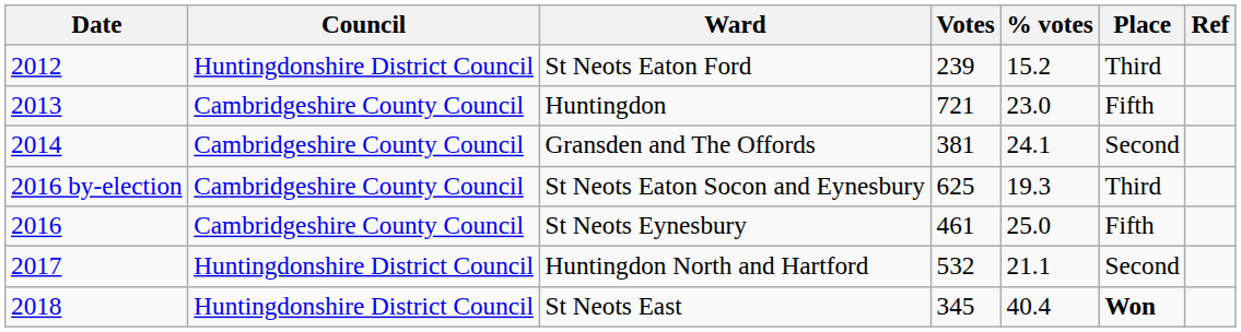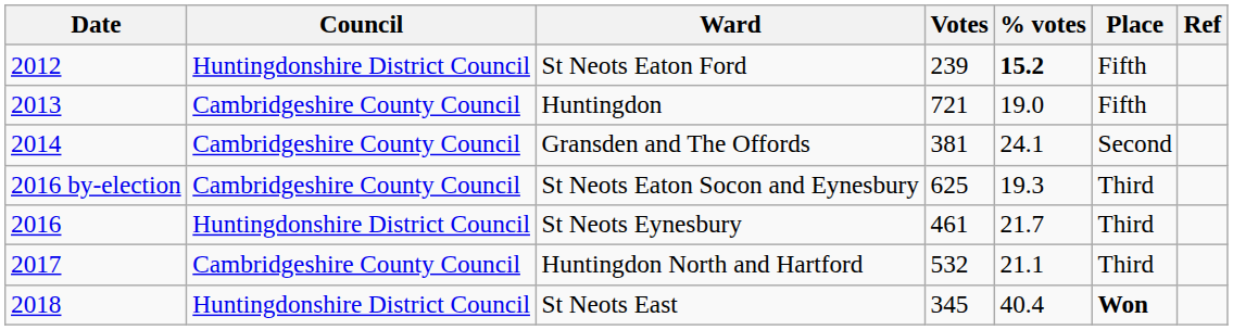 <table class="wikitable">
 <tr>
 <th>Date</th>
 <th>Council</th>
 <th>Ward</th>
 <th>Votes</th>
 <th>% votes</th>
 <th>Place</th>
 <th>Ref</th>
 </tr>
 <tr>
 <td><a href='#'>2012</a></td>
 <td><a href='#'>Huntingdonshire District Council</a></td>
 <td>St Neots Eaton Ford</td>
 <td>239</td>
-<td>15.2</td>
-<td>Third</td>
+<td><strong>15.2</strong></td>
+<td>Fifth</td>
 <td></td>
 </tr>
 <tr>
 <td><a href='#'>2013</a></td>
 <td><a href='#'>Cambridgeshire County Council</a></td>
 <td>Huntingdon</td>
 <td>721</td>
-<td>23.0</td>
+<td>19.0</td>
 <td>Fifth</td>
 <td></td>
 </tr>
 <tr>
 <td><a href='#'>2014</a></td>
 <td><a href='#'>Cambridgeshire County Council</a></td>
 <td>Gransden and The Offords</td>
 <td>381</td>
 <td>24.1</td>
 <td>Second</td>
 <td></td>
 </tr>
 <tr>
 <td><a href='#'>2016 by-election</a></td>
 <td><a href='#'>Cambridgeshire County Council</a></td>
 <td>St Neots Eaton Socon and Eynesbury</td>
 <td>625</td>
 <td>19.3</td>
 <td>Third</td>
 <td></td>
 </tr>
 <tr>
 <td><a href='#'>2016</a></td>
-<td><a href='#'>Cambridgeshire County Council</a></td>
+<td><a href='#'>Huntingdonshire District Council</a></td>
 <td>St Neots Eynesbury</td>
 <td>461</td>
-<td>25.0</td>
-<td>Fifth</td>
+<td>21.7</td>
+<td>Third</td>
 <td></td>
 </tr>
 <tr>
 <td><a href='#'>2017</a></td>
-<td><a href='#'>Huntingdonshire District Council</a></td>
+<td><a href='#'>Cambridgeshire County Council</a></td>
 <td>Huntingdon North and Hartford</td>
 <td>532</td>
 <td>21.1</td>
-<td>Second</td>
+<td>Third</td>
 <td></td>
 </tr>
 <tr>
 <td><a href='#'>2018</a></td>
 <td><a href='#'>Huntingdonshire District Council</a></td>
 <td>St Neots East</td>
 <td>345</td>
 <td>40.4</td>
 <td><strong>Won</strong></td>
 <td></td>
 </tr>
 </table>
